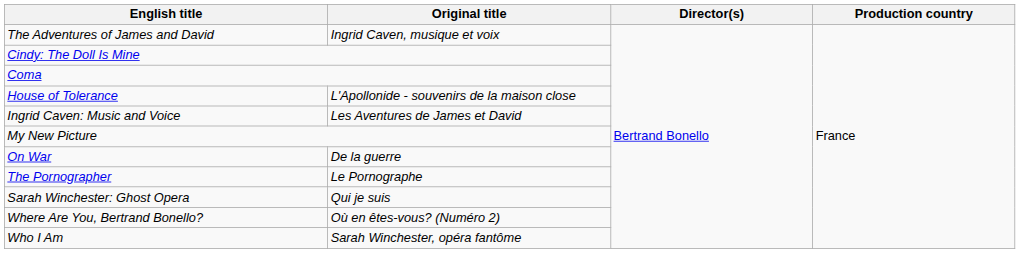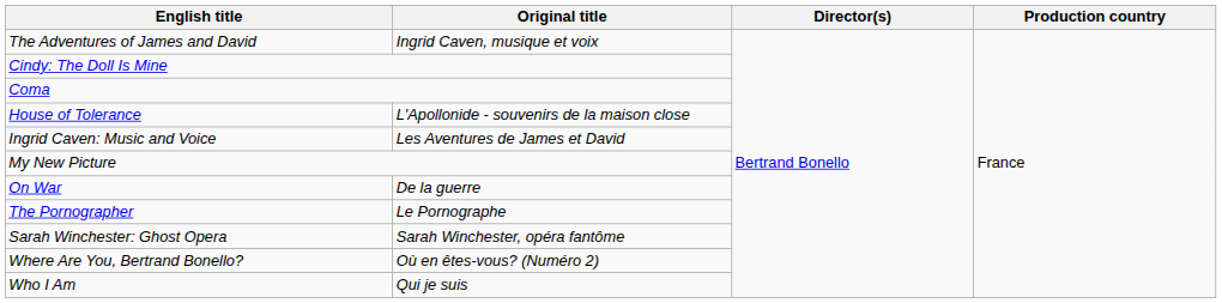 <table class="wikitable" width=100%>
 <tr>
 <th scope="col" width="32%">English title</th>
 <th scope="col" width="28%">Original title</th>
 <th scope="col" width="20%">Director(s)</th>
 <th scope="col" width="20%">Production country</th>
 </tr>
 <tr>
 <td><em>The Adventures of James and David</em></td>
 <td><em>Ingrid Caven, musique et voix</em></td>
 <td rowspan=11><a href='#'>Bertrand Bonello</a></td>
 <td rowspan=11>France</td>
 </tr>
 <tr>
 <td colspan=2><em><a href='#'>Cindy: The Doll Is Mine</a></em></td>
 </tr>
 <tr>
 <td colspan=2><em><a href='#'>Coma</a></em></td>
 </tr>
 <tr>
 <td><em><a href='#'>House of Tolerance</a></em></td>
 <td><em>L'Apollonide - souvenirs de la maison close</em></td>
 </tr>
 <tr>
 <td><em>Ingrid Caven: Music and Voice</em></td>
 <td><em>Les Aventures de James et David</em></td>
 </tr>
 <tr>
 <td colspan=2><em>My New Picture</em></td>
 </tr>
 <tr>
 <td><em><a href='#'>On War</a></em></td>
 <td><em>De la guerre</em></td>
 </tr>
 <tr>
 <td><em><a href='#'>The Pornographer</a></em></td>
 <td><em>Le Pornographe</em></td>
 </tr>
 <tr>
 <td><em>Sarah Winchester: Ghost Opera</em></td>
-<td><em>Qui je suis</em></td>
+<td><em>Sarah Winchester, opéra fantôme</em></td>
 </tr>
 <tr>
 <td><em>Where Are You, Bertrand Bonello?</em></td>
 <td><em>Où en êtes-vous? (Numéro 2)</em></td>
 </tr>
 <tr>
 <td><em>Who I Am</em></td>
-<td><em>Sarah Winchester, opéra fantôme</em></td>
+<td><em>Qui je suis</em></td>
 </tr>
 </table>
